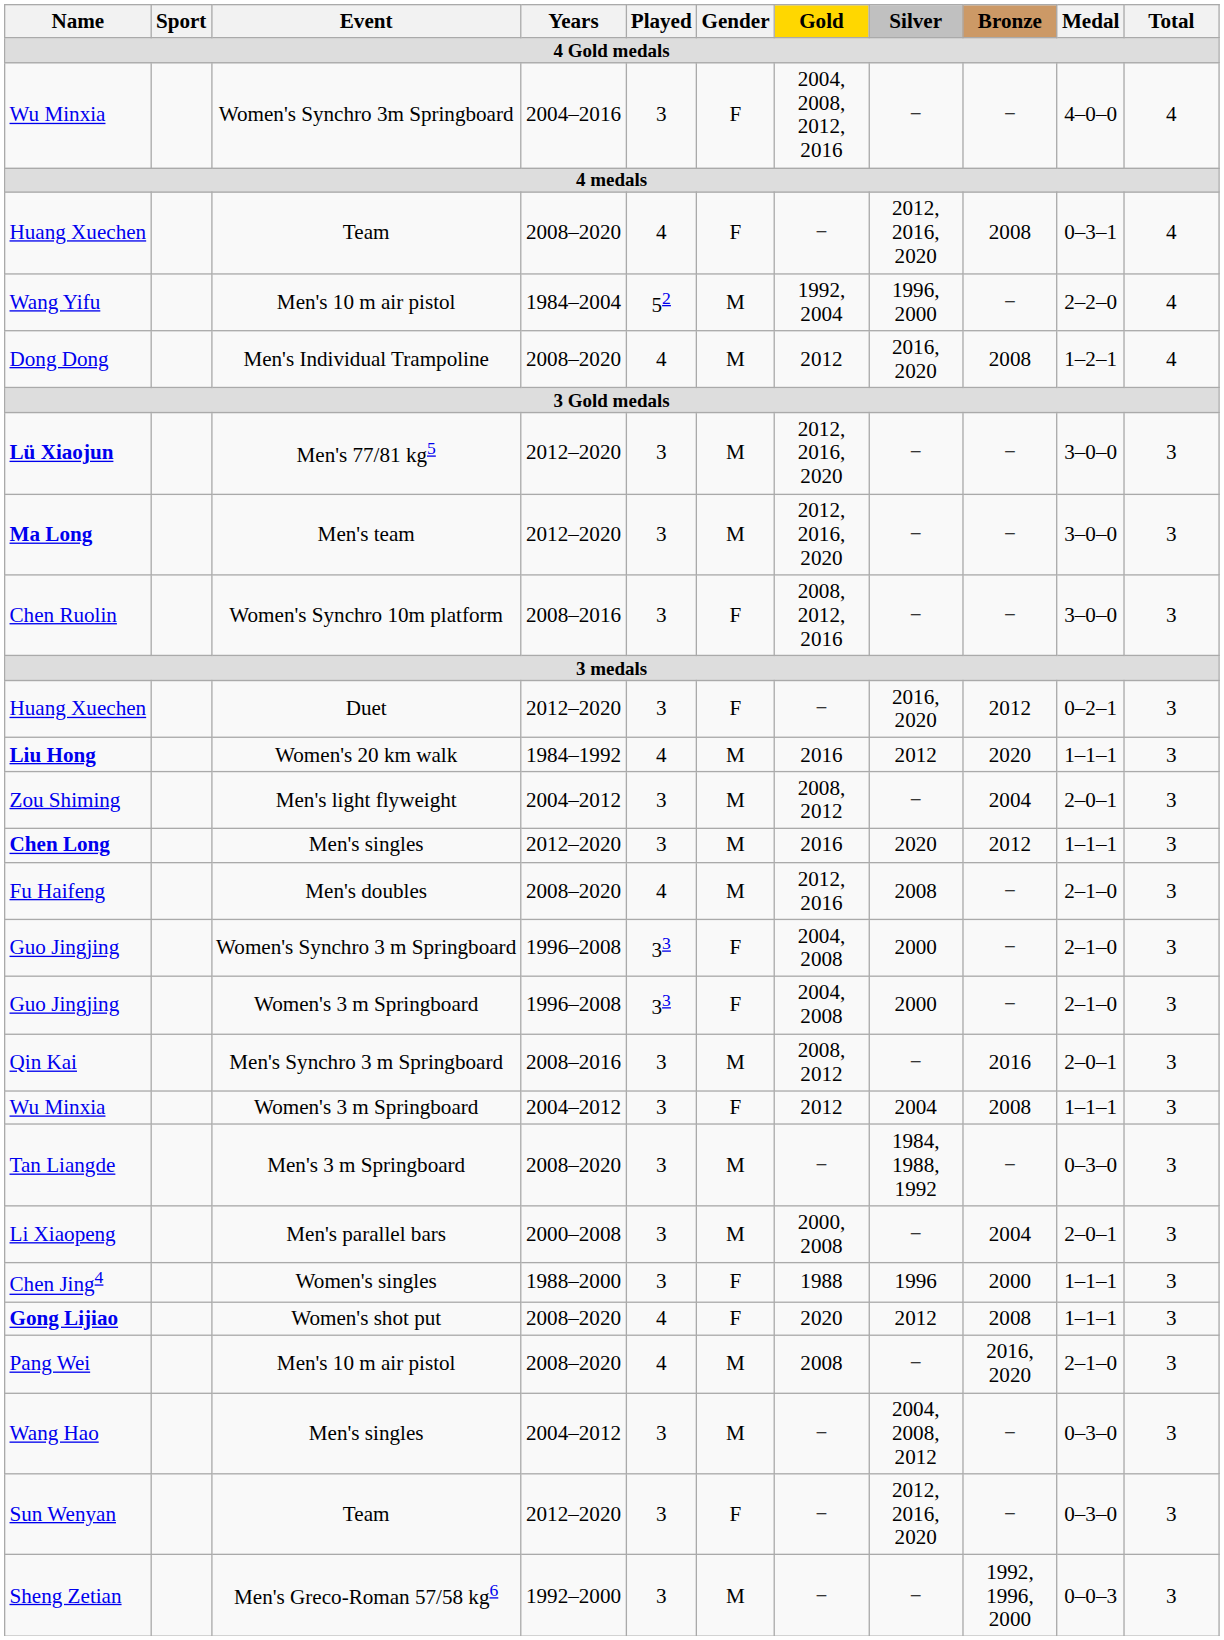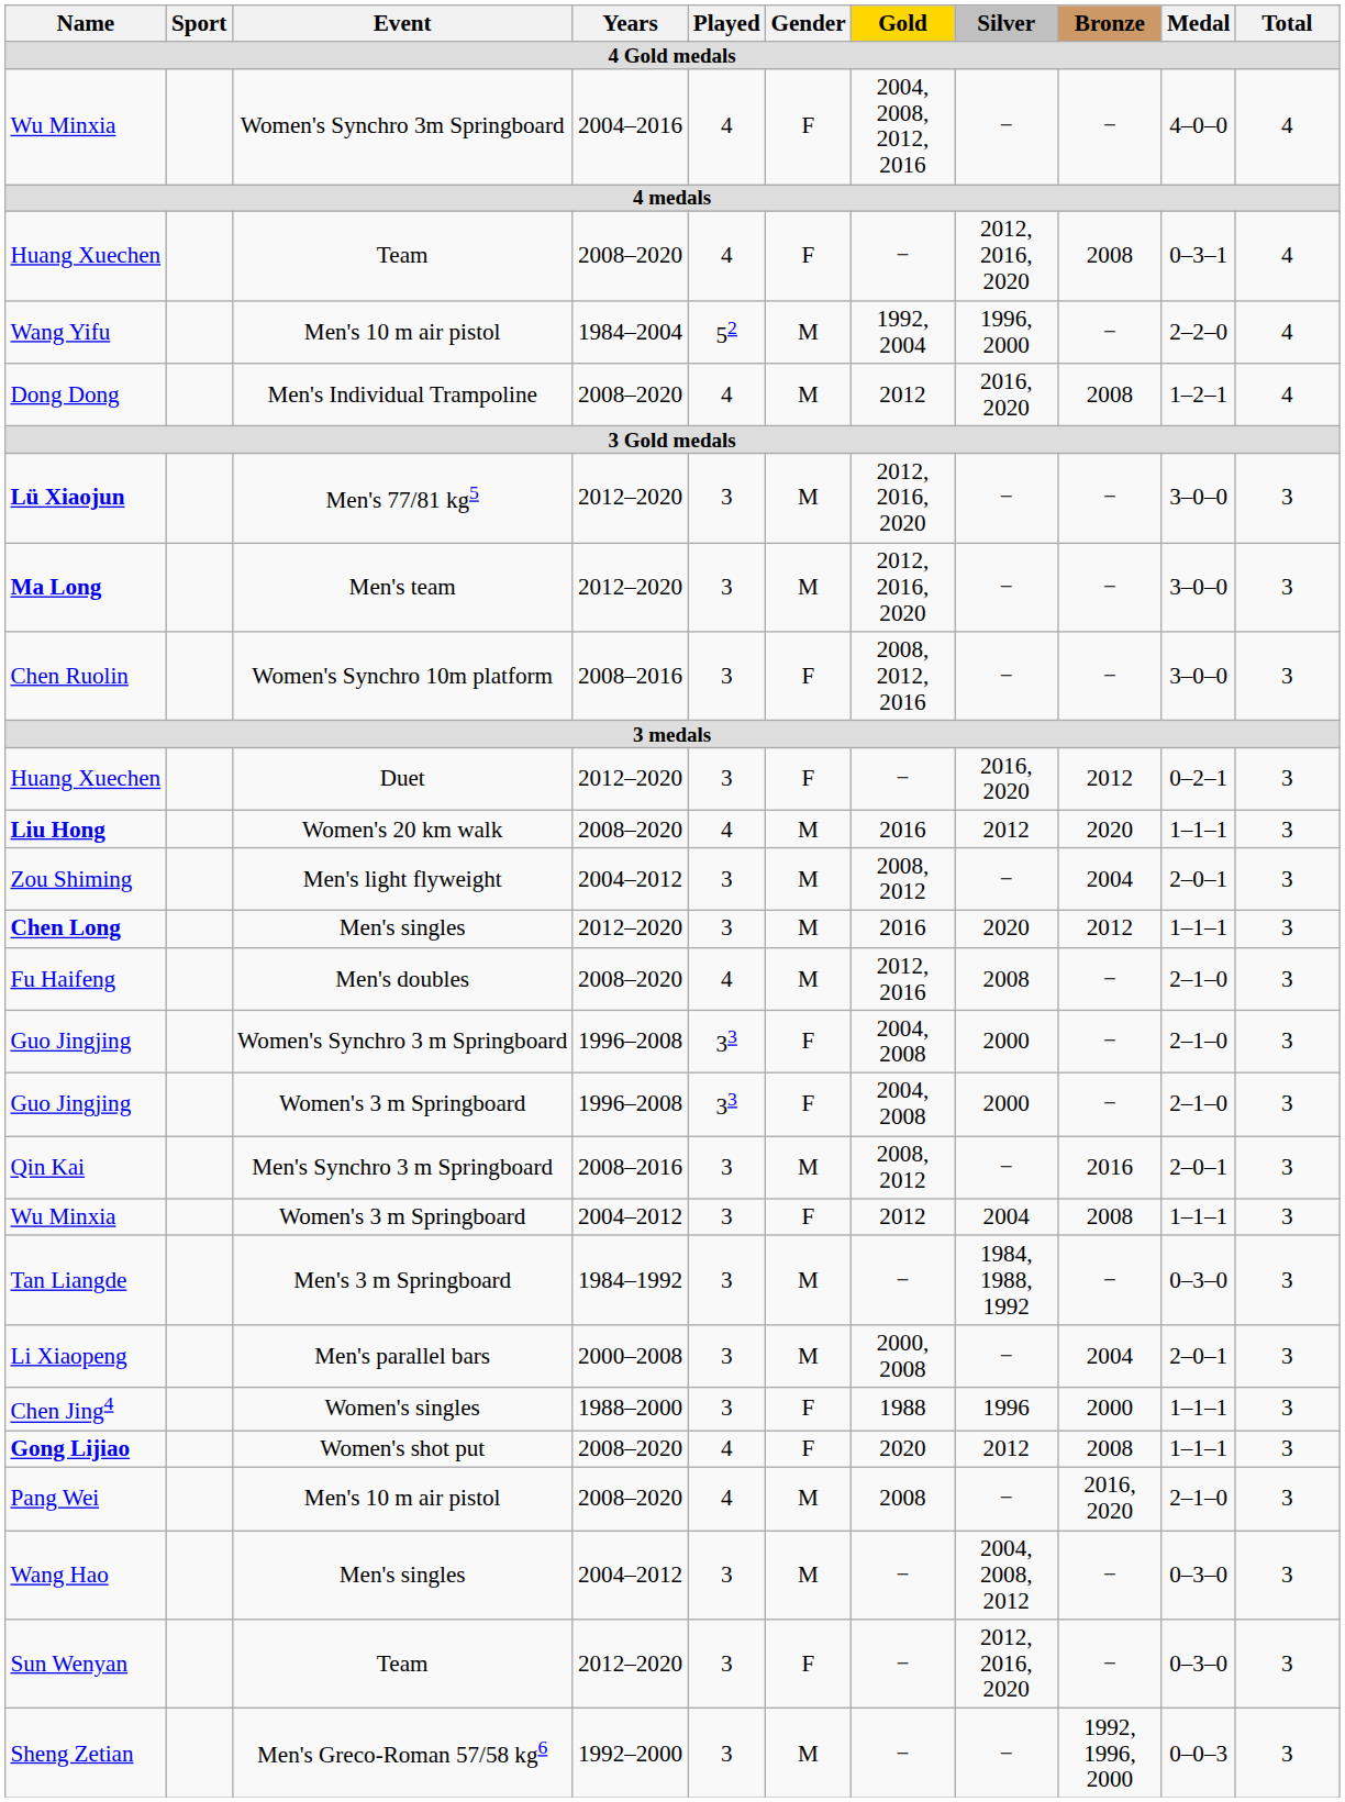 <table class="wikitable" style="text-align: center;">
 <tr>
 <th>Name</th>
 <th>Sport</th>
 <th>Event</th>
 <th>Years</th>
 <th>Played</th>
 <th>Gender</th>
 <th style="background:gold; width:4.0em; font-weight:bold;">Gold</th>
 <th style="background:silver; width:4.0em; font-weight:bold;">Silver</th>
 <th style="background:#c96; width:4.0em; font-weight:bold;">Bronze</th>
 <th>Medal</th>
 <th style="width:4.0em;">Total</th>
 </tr>
 <tr style="background:#ddd;">
 <td colspan="11" style="text-align:center; font-size:90%; line-height:12px;"><strong>4 Gold medals</strong></td>
 </tr>
 <tr>
 <td align=left><a href='#'>Wu Minxia</a></td>
 <td></td>
 <td>Women's Synchro 3m Springboard</td>
 <td>2004–2016</td>
-<td>3</td>
+<td>4</td>
 <td>F</td>
 <td>2004, 2008, 2012, 2016</td>
 <td>−</td>
 <td>−</td>
 <td>4–0–0</td>
 <td>4</td>
 </tr>
 <tr style="background:#ddd;">
 <td colspan="11" style="text-align:center; font-size:90%; line-height:12px;"><strong>4 medals</strong></td>
 </tr>
 <tr>
 <td align=left><a href='#'>Huang Xuechen</a></td>
 <td></td>
 <td>Team</td>
 <td>2008–2020</td>
 <td>4</td>
 <td>F</td>
 <td>−</td>
 <td>2012, 2016, 2020</td>
 <td>2008</td>
 <td>0–3–1</td>
 <td>4</td>
 </tr>
 <tr>
 <td align=left><a href='#'>Wang Yifu</a></td>
 <td></td>
 <td>Men's 10 m air pistol</td>
 <td>1984–2004</td>
 <td>5<sup><a href='#'>2</a></sup></td>
 <td>M</td>
 <td>1992, 2004</td>
 <td>1996, 2000</td>
 <td>−</td>
 <td>2–2–0</td>
 <td>4</td>
 </tr>
 <tr>
 <td align=left><a href='#'>Dong Dong</a></td>
 <td></td>
 <td>Men's Individual Trampoline</td>
 <td>2008–2020</td>
 <td>4</td>
 <td>M</td>
 <td>2012</td>
 <td>2016, 2020</td>
 <td>2008</td>
 <td>1–2–1</td>
 <td>4</td>
 </tr>
 <tr style="background:#ddd;">
 <td colspan="11" style="text-align:center; font-size:90%; line-height:12px;"><strong>3 Gold medals</strong></td>
 </tr>
 <tr>
 <td align=left><strong><a href='#'>Lü Xiaojun</a></strong></td>
 <td></td>
 <td>Men's 77/81 kg<sup><a href='#'>5</a></sup></td>
 <td>2012–2020</td>
 <td>3</td>
 <td>M</td>
 <td>2012, 2016, 2020</td>
 <td>−</td>
 <td>−</td>
 <td>3–0–0</td>
 <td>3</td>
 </tr>
 <tr>
 <td align=left><strong><a href='#'>Ma Long</a></strong></td>
 <td></td>
 <td>Men's team</td>
 <td>2012–2020</td>
 <td>3</td>
 <td>M</td>
 <td>2012, 2016, 2020</td>
 <td>−</td>
 <td>−</td>
 <td>3–0–0</td>
 <td>3</td>
 </tr>
 <tr>
 <td align=left><a href='#'>Chen Ruolin</a></td>
 <td></td>
 <td>Women's Synchro 10m platform</td>
 <td>2008–2016</td>
 <td>3</td>
 <td>F</td>
 <td>2008, 2012, 2016</td>
 <td>−</td>
 <td>−</td>
 <td>3–0–0</td>
 <td>3</td>
 </tr>
 <tr style="background:#ddd;">
 <td colspan="11" style="text-align:center; font-size:90%; line-height:12px;"><strong>3 medals</strong></td>
 </tr>
 <tr>
 <td align=left><a href='#'>Huang Xuechen</a></td>
 <td></td>
 <td>Duet</td>
 <td>2012–2020</td>
 <td>3</td>
 <td>F</td>
 <td>−</td>
 <td>2016, 2020</td>
 <td>2012</td>
 <td>0–2–1</td>
 <td>3</td>
 </tr>
 <tr>
 <td align=left><strong><a href='#'>Liu Hong</a></strong></td>
 <td></td>
 <td>Women's 20 km walk</td>
-<td>1984–1992</td>
+<td>2008–2020</td>
 <td>4</td>
 <td>M</td>
 <td>2016</td>
 <td>2012</td>
 <td>2020</td>
 <td>1–1–1</td>
 <td>3</td>
 </tr>
 <tr>
 <td align=left><a href='#'>Zou Shiming</a></td>
 <td></td>
 <td>Men's light flyweight</td>
 <td>2004–2012</td>
 <td>3</td>
 <td>M</td>
 <td>2008, 2012</td>
 <td>−</td>
 <td>2004</td>
 <td>2–0–1</td>
 <td>3</td>
 </tr>
 <tr>
 <td align=left><strong><a href='#'>Chen Long</a></strong></td>
 <td></td>
 <td>Men's singles</td>
 <td>2012–2020</td>
 <td>3</td>
 <td>M</td>
 <td>2016</td>
 <td>2020</td>
 <td>2012</td>
 <td>1–1–1</td>
 <td>3</td>
 </tr>
 <tr>
 <td align=left><a href='#'>Fu Haifeng</a></td>
 <td></td>
 <td>Men's doubles</td>
 <td>2008–2020</td>
 <td>4</td>
 <td>M</td>
 <td>2012, 2016</td>
 <td>2008</td>
 <td>−</td>
 <td>2–1–0</td>
 <td>3</td>
 </tr>
 <tr>
 <td align=left><a href='#'>Guo Jingjing</a></td>
 <td></td>
 <td>Women's Synchro 3 m Springboard</td>
 <td>1996–2008</td>
 <td>3<sup><a href='#'>3</a></sup></td>
 <td>F</td>
 <td>2004, 2008</td>
 <td>2000</td>
 <td>−</td>
 <td>2–1–0</td>
 <td>3</td>
 </tr>
 <tr>
 <td align=left><a href='#'>Guo Jingjing</a></td>
 <td></td>
 <td>Women's 3 m Springboard</td>
 <td>1996–2008</td>
 <td>3<sup><a href='#'>3</a></sup></td>
 <td>F</td>
 <td>2004, 2008</td>
 <td>2000</td>
 <td>−</td>
 <td>2–1–0</td>
 <td>3</td>
 </tr>
 <tr>
 <td align=left><a href='#'>Qin Kai</a></td>
 <td></td>
 <td>Men's Synchro 3 m Springboard</td>
 <td>2008–2016</td>
 <td>3</td>
 <td>M</td>
 <td>2008, 2012</td>
 <td>−</td>
 <td>2016</td>
 <td>2–0–1</td>
 <td>3</td>
 </tr>
 <tr>
 <td align=left><a href='#'>Wu Minxia</a></td>
 <td></td>
 <td>Women's 3 m Springboard</td>
 <td>2004–2012</td>
 <td>3</td>
 <td>F</td>
 <td>2012</td>
 <td>2004</td>
 <td>2008</td>
 <td>1–1–1</td>
 <td>3</td>
 </tr>
 <tr>
 <td align=left><a href='#'>Tan Liangde</a></td>
 <td></td>
 <td>Men's 3 m Springboard</td>
-<td>2008–2020</td>
+<td>1984–1992</td>
 <td>3</td>
 <td>M</td>
 <td>−</td>
 <td>1984, 1988, 1992</td>
 <td>−</td>
 <td>0–3–0</td>
 <td>3</td>
 </tr>
 <tr>
 <td align=left><a href='#'>Li Xiaopeng</a></td>
 <td></td>
 <td>Men's parallel bars</td>
 <td>2000–2008</td>
 <td>3</td>
 <td>M</td>
 <td>2000, 2008</td>
 <td>−</td>
 <td>2004</td>
 <td>2–0–1</td>
 <td>3</td>
 </tr>
 <tr>
 <td align=left><a href='#'>Chen Jing</a><sup><a href='#'>4</a></sup></td>
 <td></td>
 <td>Women's singles</td>
 <td>1988–2000</td>
 <td>3</td>
 <td>F</td>
 <td>1988</td>
 <td>1996</td>
 <td>2000</td>
 <td>1–1–1</td>
 <td>3</td>
 </tr>
 <tr>
 <td align=left><strong><a href='#'>Gong Lijiao</a></strong></td>
 <td></td>
 <td>Women's shot put</td>
 <td>2008–2020</td>
 <td>4</td>
 <td>F</td>
 <td>2020</td>
 <td>2012</td>
 <td>2008</td>
 <td>1–1–1</td>
 <td>3</td>
 </tr>
 <tr>
 <td align=left><a href='#'>Pang Wei</a></td>
 <td></td>
 <td>Men's 10 m air pistol</td>
 <td>2008–2020</td>
 <td>4</td>
 <td>M</td>
 <td>2008</td>
 <td>−</td>
 <td>2016, 2020</td>
 <td>2–1–0</td>
 <td>3</td>
 </tr>
 <tr>
 <td align=left><a href='#'>Wang Hao</a></td>
 <td></td>
 <td>Men's singles</td>
 <td>2004–2012</td>
 <td>3</td>
 <td>M</td>
 <td>−</td>
 <td>2004, 2008, 2012</td>
 <td>−</td>
 <td>0–3–0</td>
 <td>3</td>
 </tr>
 <tr>
 <td align=left><a href='#'>Sun Wenyan</a></td>
 <td></td>
 <td>Team</td>
 <td>2012–2020</td>
 <td>3</td>
 <td>F</td>
 <td>−</td>
 <td>2012, 2016, 2020</td>
 <td>−</td>
 <td>0–3–0</td>
 <td>3</td>
 </tr>
 <tr>
 <td align=left><a href='#'>Sheng Zetian</a></td>
 <td></td>
 <td>Men's Greco-Roman 57/58 kg<sup><a href='#'>6</a></sup></td>
 <td>1992–2000</td>
 <td>3</td>
 <td>M</td>
 <td>−</td>
 <td>−</td>
 <td>1992, 1996, 2000</td>
 <td>0–0–3</td>
 <td>3</td>
 </tr>
 </table>
